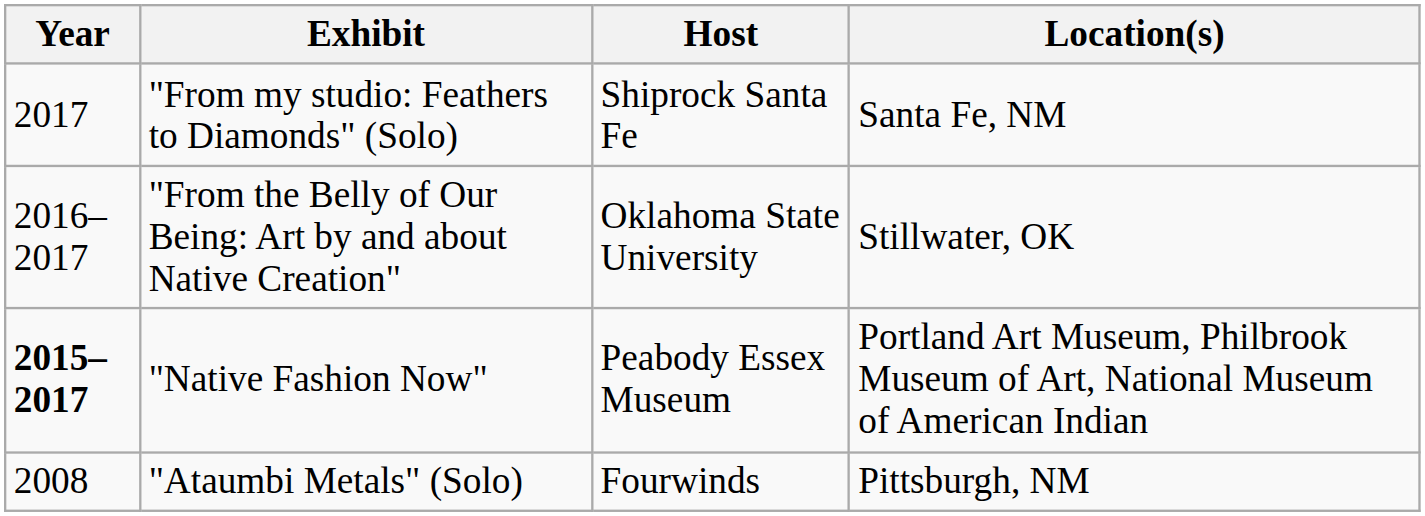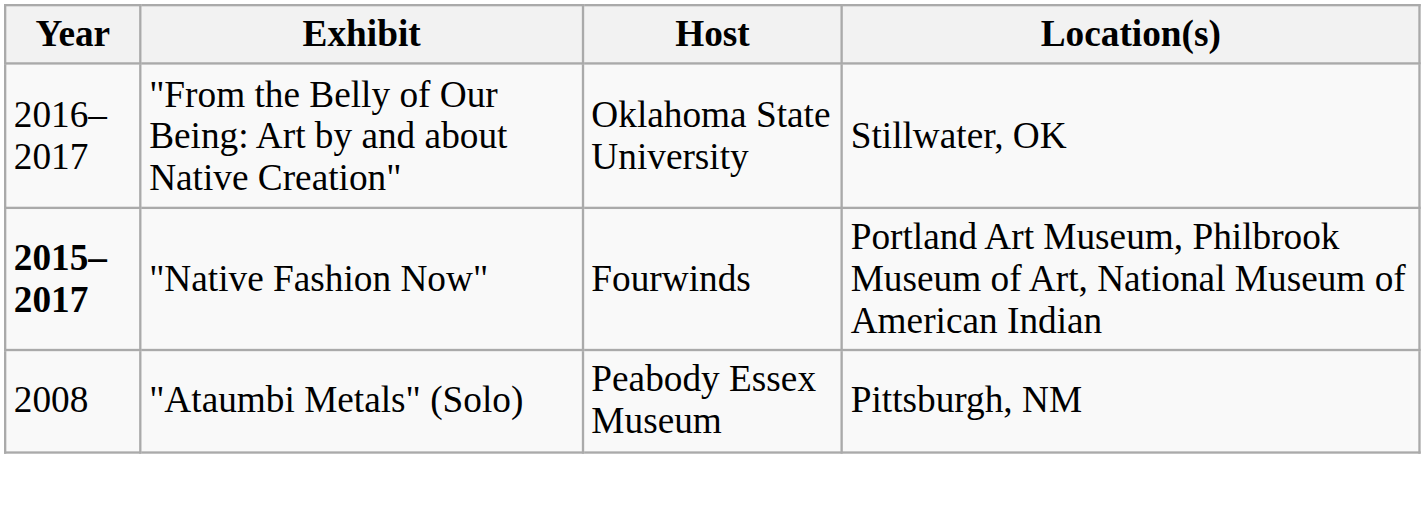 <table class="wikitable">
 <tr>
 <th>Year</th>
 <th>Exhibit</th>
 <th>Host</th>
 <th>Location(s)</th>
-</tr>
-<tr>
-<td>2017</td>
-<td>"From my studio: Feathers to Diamonds" (Solo)</td>
-<td>Shiprock Santa Fe</td>
-<td>Santa Fe, NM</td>
 </tr>
 <tr>
 <td>2016–2017</td>
 <td>"From the Belly of Our Being: Art by and about Native Creation"</td>
 <td>Oklahoma State University</td>
 <td>Stillwater, OK</td>
 </tr>
 <tr>
 <td><strong>2015–2017</strong></td>
 <td>"Native Fashion Now"</td>
-<td>Peabody Essex Museum</td>
+<td>Fourwinds</td>
 <td>Portland Art Museum, Philbrook Museum of Art, National Museum of American Indian</td>
 </tr>
 <tr>
 <td>2008</td>
 <td>"Ataumbi Metals" (Solo)</td>
-<td>Fourwinds</td>
+<td>Peabody Essex Museum</td>
 <td>Pittsburgh, NM</td>
 </tr>
 </table>
